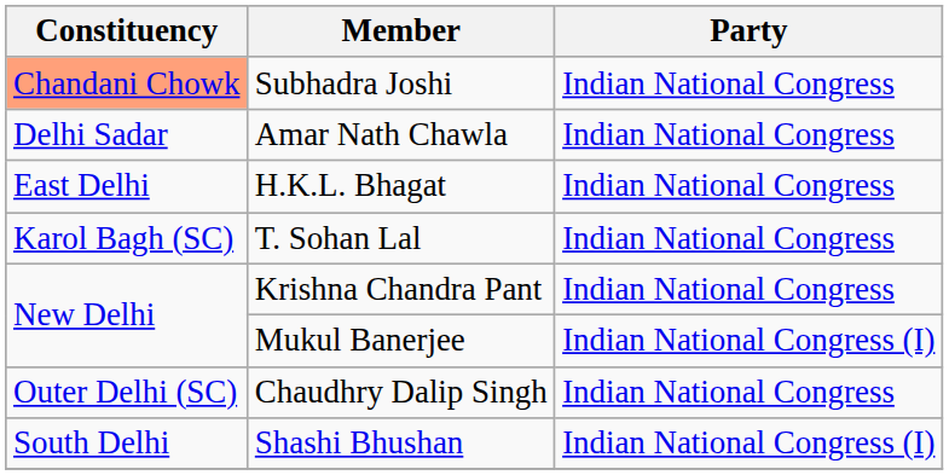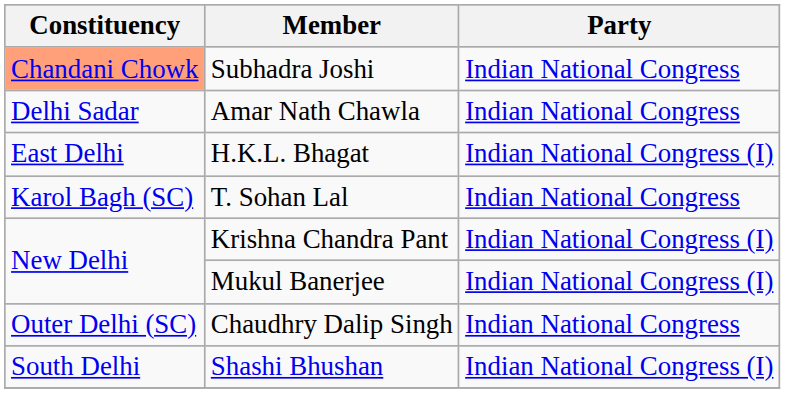 <table class="wikitable sortable">
 <tr>
 <th>Constituency</th>
 <th>Member</th>
 <th>Party</th>
 </tr>
 <tr>
 <td style="background: lightsalmon;"><a href='#'>Chandani Chowk</a></td>
 <td>Subhadra Joshi</td>
 <td><a href='#'>Indian National Congress</a></td>
 </tr>
 <tr>
 <td><a href='#'>Delhi Sadar</a></td>
 <td>Amar Nath Chawla</td>
 <td><a href='#'>Indian National Congress</a></td>
 </tr>
 <tr>
 <td><a href='#'>East Delhi</a></td>
 <td>H.K.L. Bhagat</td>
-<td><a href='#'>Indian National Congress</a></td>
+<td><a href='#'>Indian National Congress (I)</a></td>
 </tr>
 <tr>
 <td><a href='#'>Karol Bagh (SC)</a></td>
 <td>T. Sohan Lal</td>
 <td><a href='#'>Indian National Congress</a></td>
 </tr>
 <tr>
 <td rowspan=2><a href='#'>New Delhi</a></td>
 <td>Krishna Chandra Pant</td>
-<td><a href='#'>Indian National Congress</a></td>
+<td><a href='#'>Indian National Congress (I)</a></td>
 </tr>
 <tr>
 <td>Mukul Banerjee</td>
 <td><a href='#'>Indian National Congress (I)</a></td>
 </tr>
 <tr>
 <td><a href='#'>Outer Delhi (SC)</a></td>
 <td>Chaudhry Dalip Singh</td>
 <td><a href='#'>Indian National Congress</a></td>
 </tr>
 <tr>
 <td><a href='#'>South Delhi</a></td>
 <td><a href='#'>Shashi Bhushan</a></td>
 <td><a href='#'>Indian National Congress (I)</a></td>
 </tr>
 <tr>
 </tr>
 </table>
